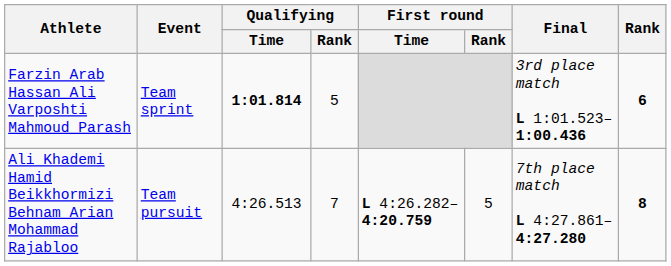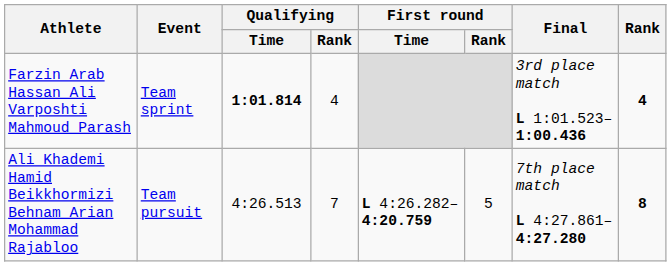 <table class="wikitable" width="85%" style="text-align:center; font-size:90%">
 <tr>
 <th rowspan="2" width="11%">Athlete</th>
 <th rowspan="2" width="9%">Event</th>
 <th colspan="2">Qualifying</th>
 <th colspan="2">First round</th>
 <th rowspan="2" width="11%">Final</th>
 <th rowspan="2" width="3%">Rank</th>
 </tr>
 <tr>
 <th width="6%">Time</th>
 <th width="3%">Rank</th>
 <th width="11%">Time</th>
 <th width="3%">Rank</th>
 </tr>
 <tr>
 <td align="left"><a href='#'>Farzin Arab</a><br><a href='#'>Hassan Ali Varposhti</a><br><a href='#'>Mahmoud Parash</a></td>
 <td align="left"><a href='#'>Team sprint</a></td>
 <td><strong>1:01.814</strong></td>
-<td>5 <strong></strong></td>
+<td>4 <strong></strong></td>
 <td colspan=2 bgcolor=#DCDCDC></td>
 <td align="left"><em>3rd place match</em><br><br><strong>L</strong> 1:01.523–<strong>1:00.436</strong></td>
-<td><strong>6</strong></td>
+<td><strong>4</strong></td>
 </tr>
 <tr>
 <td align="left"><a href='#'>Ali Khademi</a><br><a href='#'>Hamid Beikkhormizi</a><br><a href='#'>Behnam Arian</a><br><a href='#'>Mohammad Rajabloo</a></td>
 <td align="left"><a href='#'>Team pursuit</a></td>
 <td>4:26.513</td>
 <td>7 <strong></strong></td>
 <td align="left"><br><strong>L</strong> 4:26.282–<strong>4:20.759</strong></td>
 <td>5 <strong></strong></td>
 <td align="left"><em>7th place match</em><br><br><strong>L</strong> 4:27.861–<strong>4:27.280</strong></td>
 <td><strong>8</strong></td>
 </tr>
 </table>
